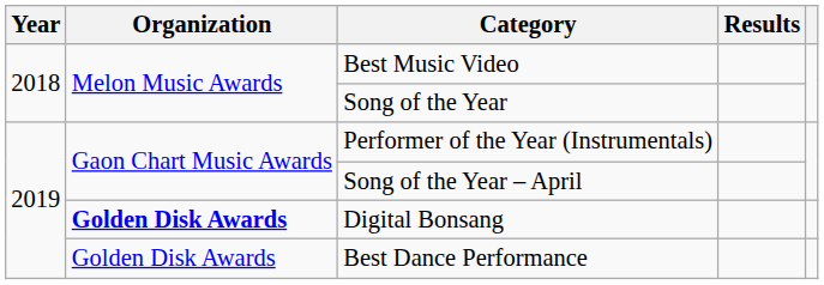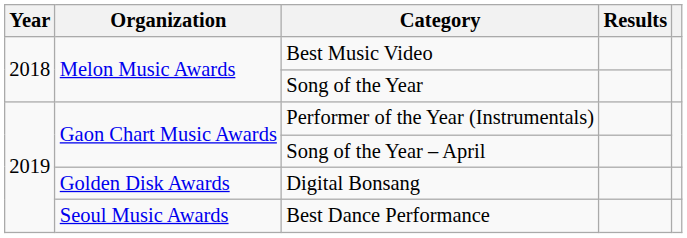 <table class="wikitable sortable plainrowheaders">
 <tr>
 <th scope="col">Year</th>
 <th scope="col">Organization</th>
 <th scope="col">Category</th>
 <th scope="col">Results</th>
 <th scope="col" class="unsortable"></th>
 </tr>
 <tr>
 <td rowspan="2">2018</td>
 <td rowspan="2"><a href='#'>Melon Music Awards</a></td>
 <td>Best Music Video</td>
 <td></td>
 <td rowspan="2"></td>
 </tr>
 <tr>
 <td>Song of the Year</td>
 <td></td>
 </tr>
 <tr>
 <td rowspan="4">2019</td>
 <td rowspan="2"><a href='#'>Gaon Chart Music Awards</a></td>
 <td>Performer of the Year (Instrumentals)</td>
 <td></td>
 <td rowspan="2"></td>
 </tr>
 <tr>
 <td>Song of the Year – April</td>
 <td></td>
 </tr>
 <tr>
-<td><strong><a href='#'>Golden Disk Awards</a></strong></td>
+<td><a href='#'>Golden Disk Awards</a></td>
 <td>Digital Bonsang</td>
 <td></td>
 <td></td>
 </tr>
 <tr>
-<td><a href='#'>Golden Disk Awards</a></td>
+<td><a href='#'>Seoul Music Awards</a></td>
 <td>Best Dance Performance</td>
 <td></td>
 <td></td>
 </tr>
 </table>
